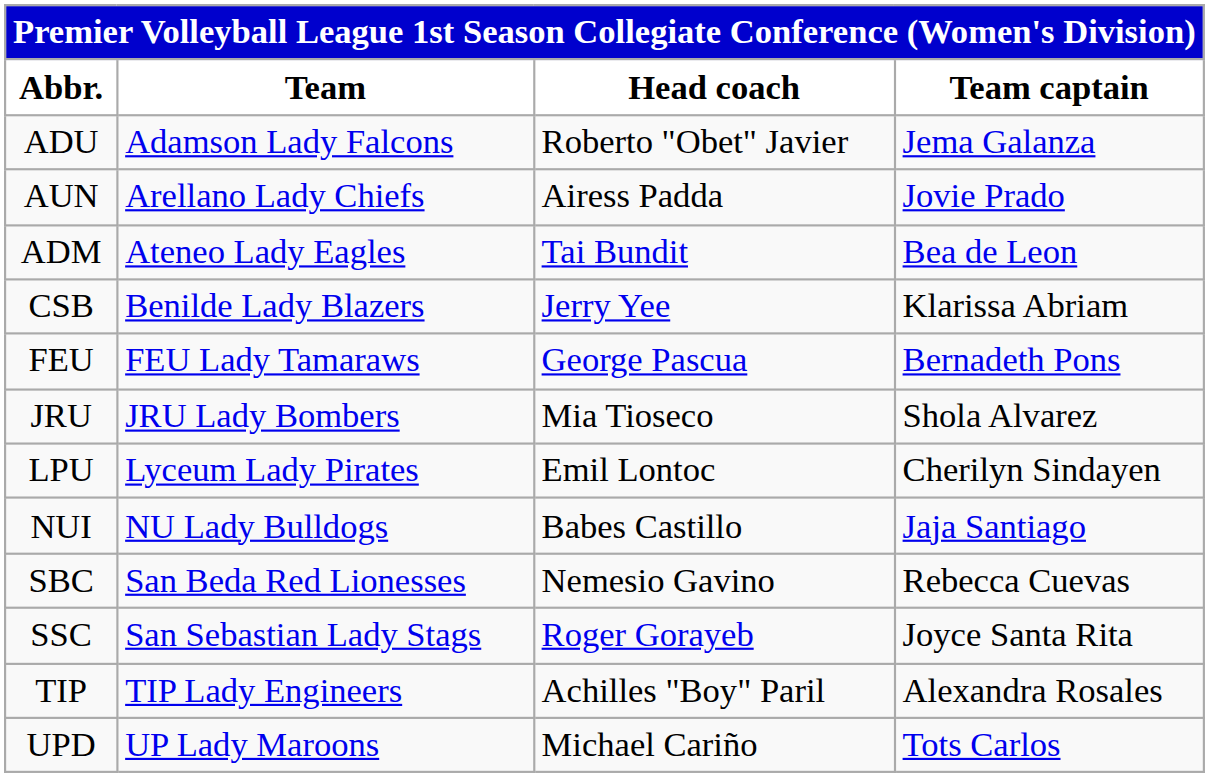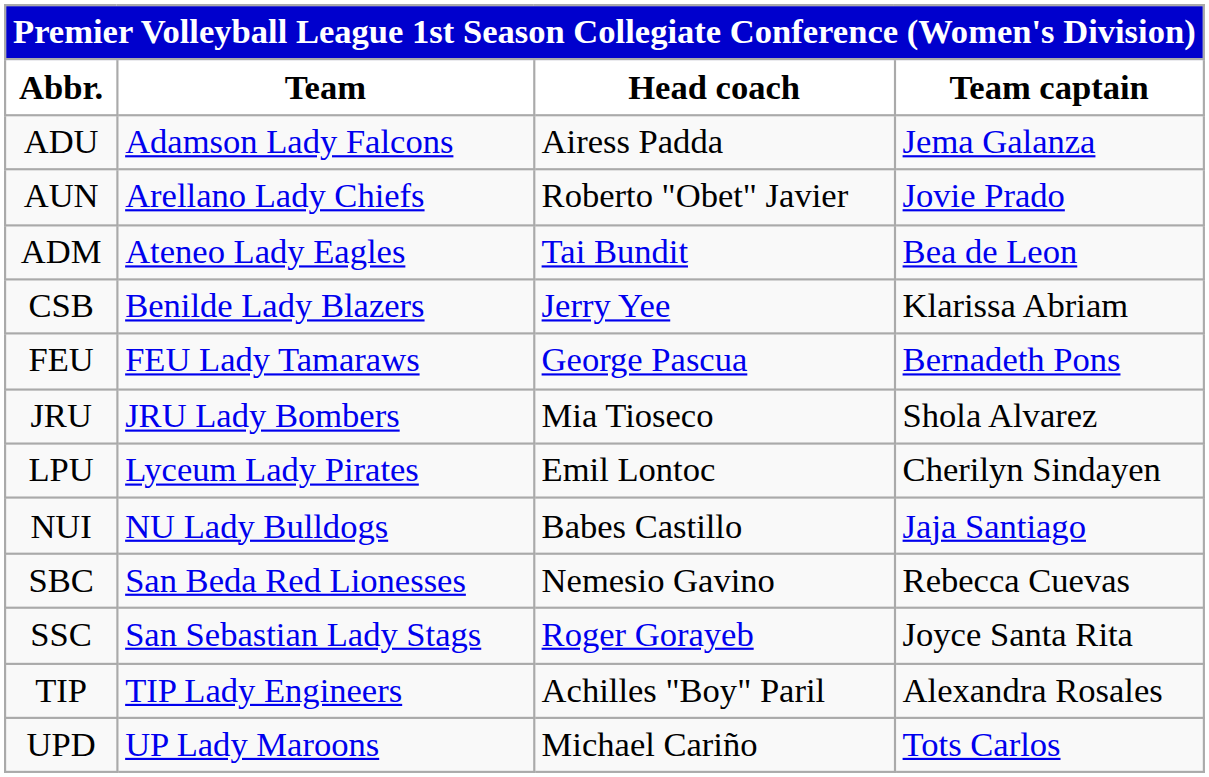 <table class="wikitable" style="text-align:left">
 <tr>
 <th style="background:#0000CD;color:white" colspan=4>Premier Volleyball League 1st Season Collegiate Conference (Women's Division)</th>
 </tr>
 <tr>
 <th style="background:white">Abbr.</th>
 <th style="background:white">Team</th>
 <th style="background:white">Head coach</th>
 <th style="background:white">Team captain</th>
 </tr>
 <tr>
 <td style="text-align:center;">ADU</td>
 <td><a href='#'>Adamson Lady Falcons</a></td>
-<td> Roberto "Obet" Javier</td>
+<td> Airess Padda</td>
 <td><a href='#'>Jema Galanza</a></td>
 </tr>
 <tr>
 <td style="text-align:center;">AUN</td>
 <td><a href='#'>Arellano Lady Chiefs</a></td>
-<td> Airess Padda</td>
+<td> Roberto "Obet" Javier</td>
 <td><a href='#'>Jovie Prado</a></td>
 </tr>
 <tr>
 <td style="text-align:center;">ADM</td>
 <td><a href='#'>Ateneo Lady Eagles</a></td>
 <td> <a href='#'>Tai Bundit</a></td>
 <td><a href='#'>Bea de Leon</a></td>
 </tr>
 <tr>
 <td style="text-align:center;">CSB</td>
 <td><a href='#'>Benilde Lady Blazers</a></td>
 <td> <a href='#'>Jerry Yee</a></td>
 <td>Klarissa Abriam</td>
 </tr>
 <tr>
 <td style="text-align:center;">FEU</td>
 <td><a href='#'>FEU Lady Tamaraws</a></td>
 <td> <a href='#'>George Pascua</a></td>
 <td><a href='#'>Bernadeth Pons</a></td>
 </tr>
 <tr>
 <td style="text-align:center;">JRU</td>
 <td><a href='#'>JRU Lady Bombers</a></td>
 <td> Mia Tioseco</td>
 <td>Shola Alvarez</td>
 </tr>
 <tr>
 <td style="text-align:center;">LPU</td>
 <td><a href='#'>Lyceum Lady Pirates</a></td>
 <td> Emil Lontoc</td>
 <td>Cherilyn Sindayen</td>
 </tr>
 <tr>
 <td style="text-align:center;">NUI</td>
 <td><a href='#'>NU Lady Bulldogs</a></td>
 <td> Babes Castillo</td>
 <td><a href='#'>Jaja Santiago</a></td>
 </tr>
 <tr>
 <td style="text-align:center;">SBC</td>
 <td><a href='#'>San Beda Red Lionesses</a></td>
 <td> Nemesio Gavino</td>
 <td>Rebecca Cuevas</td>
 </tr>
 <tr>
 <td style="text-align:center;">SSC</td>
 <td><a href='#'>San Sebastian Lady Stags</a></td>
 <td> <a href='#'>Roger Gorayeb</a></td>
 <td>Joyce Santa Rita</td>
 </tr>
 <tr>
 <td style="text-align:center;">TIP</td>
 <td><a href='#'>TIP Lady Engineers</a></td>
 <td> Achilles "Boy" Paril</td>
 <td>Alexandra Rosales</td>
 </tr>
 <tr>
 <td style="text-align:center;">UPD</td>
 <td><a href='#'>UP Lady Maroons</a></td>
 <td> Michael Cariño</td>
 <td><a href='#'>Tots Carlos</a></td>
 </tr>
 </table>
